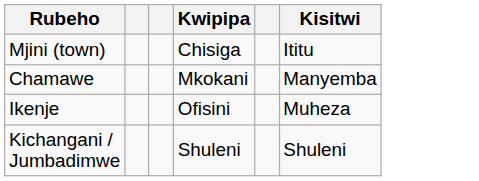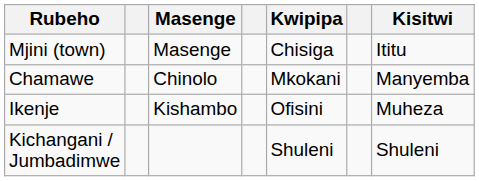 <table class="wikitable" border=3>
 <tr>
 <th>Rubeho</th>
 <th>   </th>
+<th>Masenge</th>
 <th>   </th>
 <th>Kwipipa</th>
 <th>   </th>
 <th>Kisitwi</th>
 </tr>
 <tr>
 <td>Mjini (town)</td>
 <td>   </td>
+<td>Masenge</td>
 <td>   </td>
 <td>Chisiga</td>
 <td>   </td>
 <td>Ititu</td>
 </tr>
 <tr>
 <td>Chamawe</td>
 <td>   </td>
+<td>Chinolo</td>
 <td>   </td>
 <td>Mkokani</td>
 <td>   </td>
 <td>Manyemba</td>
 </tr>
 <tr>
 <td>Ikenje</td>
 <td>   </td>
+<td>Kishambo</td>
 <td>   </td>
 <td>Ofisini</td>
 <td>   </td>
 <td>Muheza</td>
 </tr>
 <tr>
 <td>Kichangani /<br>Jumbadimwe</td>
 <td>   </td>
+<td></td>
 <td>   </td>
 <td>Shuleni</td>
 <td>   </td>
 <td>Shuleni</td>
 </tr>
 </table>
